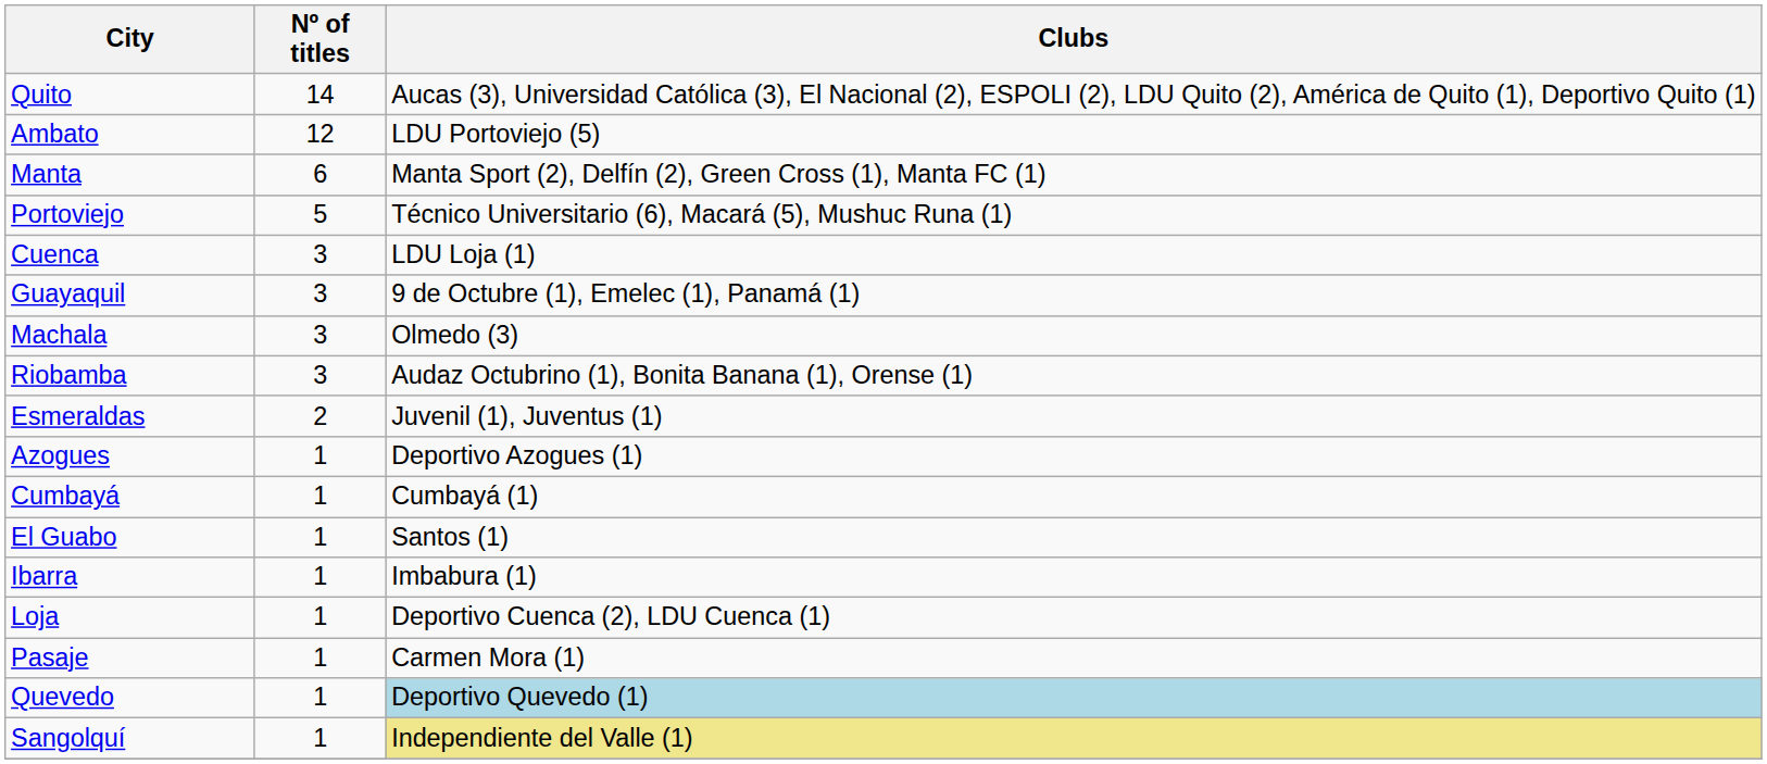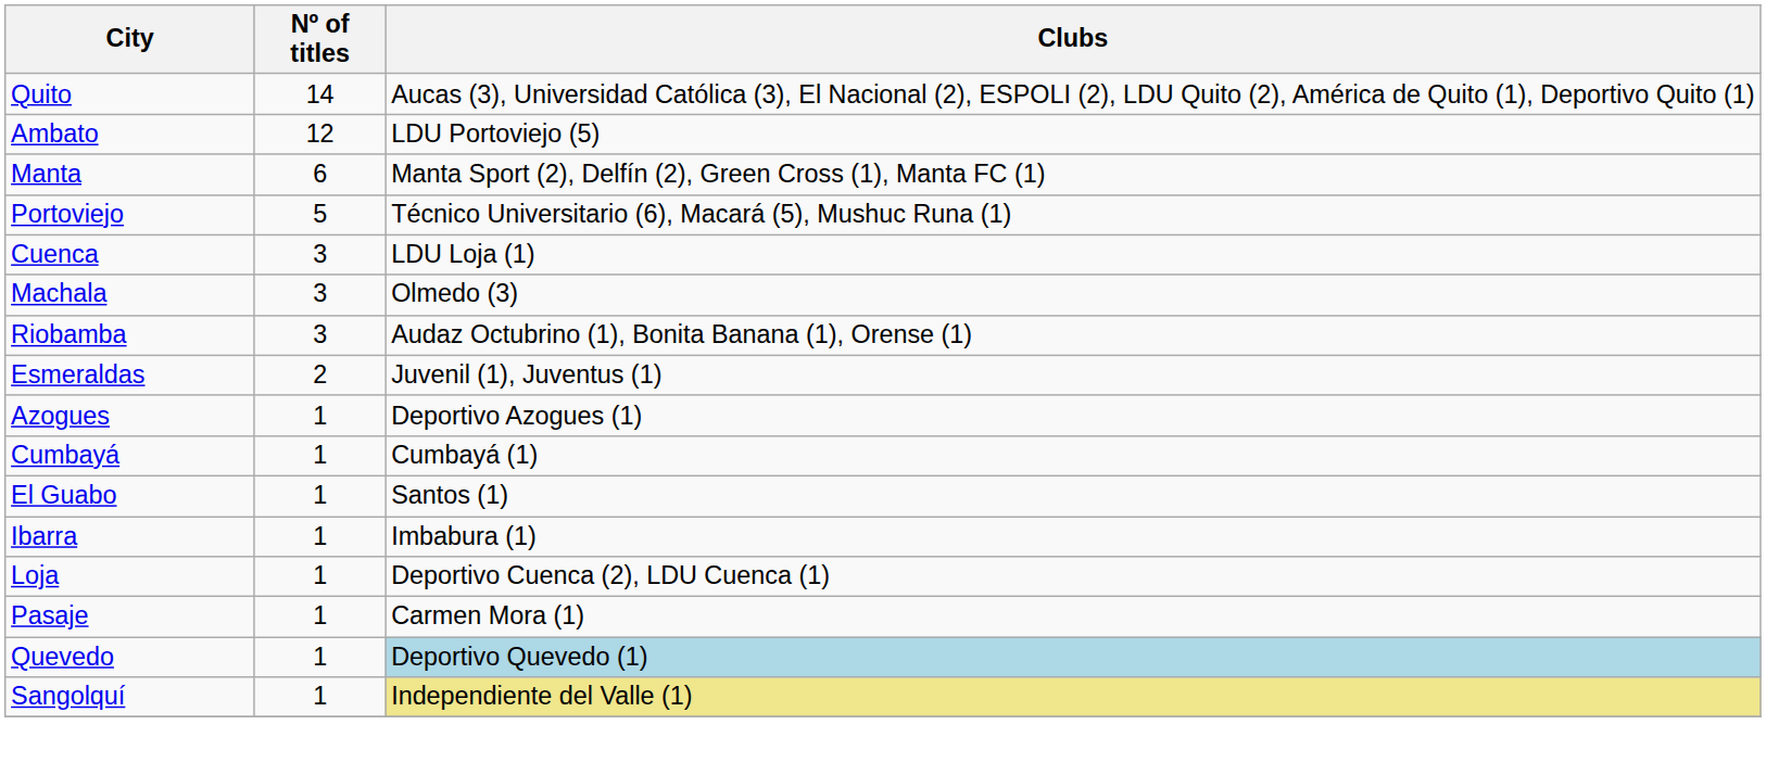 <table class="wikitable">
 <tr>
 <th width=150>City</th>
 <th width=75>Nº of titles</th>
 <th>Clubs</th>
 </tr>
 <tr>
 <td><a href='#'>Quito</a></td>
 <td align=center>14</td>
 <td>Aucas (3), Universidad Católica (3), El Nacional (2), ESPOLI (2), LDU Quito (2), América de Quito (1), Deportivo Quito (1)</td>
 </tr>
 <tr>
 <td><a href='#'>Ambato</a></td>
 <td align=center>12</td>
 <td>LDU Portoviejo (5)</td>
 </tr>
 <tr>
 <td><a href='#'>Manta</a></td>
 <td align=center>6</td>
 <td>Manta Sport (2), Delfín (2), Green Cross (1), Manta FC (1)</td>
 </tr>
 <tr>
 <td><a href='#'>Portoviejo</a></td>
 <td align=center>5</td>
 <td>Técnico Universitario (6), Macará (5), Mushuc Runa (1)</td>
 </tr>
 <tr>
 <td><a href='#'>Cuenca</a></td>
 <td align=center>3</td>
 <td>LDU Loja (1)</td>
-</tr>
-<tr>
-<td><a href='#'>Guayaquil</a></td>
-<td align="center">3</td>
-<td>9 de Octubre (1), Emelec (1), Panamá (1)</td>
 </tr>
 <tr>
 <td><a href='#'>Machala</a></td>
 <td align=center>3</td>
 <td>Olmedo (3)</td>
 </tr>
 <tr>
 <td><a href='#'>Riobamba</a></td>
 <td align=center>3</td>
 <td>Audaz Octubrino (1), Bonita Banana (1), Orense (1)</td>
 </tr>
 <tr>
 <td><a href='#'>Esmeraldas</a></td>
 <td align=center>2</td>
 <td>Juvenil (1), Juventus (1)</td>
 </tr>
 <tr>
 <td><a href='#'>Azogues</a></td>
 <td align=center>1</td>
 <td>Deportivo Azogues (1)</td>
 </tr>
 <tr>
 <td><a href='#'>Cumbayá</a></td>
 <td align=center>1</td>
 <td>Cumbayá (1)</td>
 </tr>
 <tr>
 <td><a href='#'>El Guabo</a></td>
 <td align=center>1</td>
 <td>Santos (1)</td>
 </tr>
 <tr>
 <td><a href='#'>Ibarra</a></td>
 <td align=center>1</td>
 <td>Imbabura (1)</td>
 </tr>
 <tr>
 <td><a href='#'>Loja</a></td>
 <td align=center>1</td>
 <td>Deportivo Cuenca (2), LDU Cuenca (1)</td>
 </tr>
 <tr>
 <td><a href='#'>Pasaje</a></td>
 <td align=center>1</td>
 <td>Carmen Mora (1)</td>
 </tr>
 <tr>
 <td><a href='#'>Quevedo</a></td>
 <td align=center>1</td>
 <td style="background: lightblue;">Deportivo Quevedo (1)</td>
 </tr>
 <tr>
 <td><a href='#'>Sangolquí</a></td>
 <td align=center>1</td>
 <td style="background: khaki;">Independiente del Valle (1)</td>
 </tr>
 <tr>
 </tr>
 </table>
